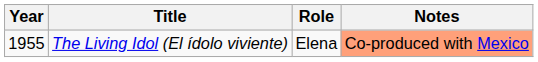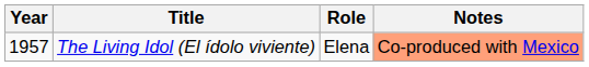 <table class="wikitable sortable">
 <tr>
 <th>Year</th>
 <th>Title</th>
 <th>Role</th>
 <th class="unsortable">Notes</th>
 </tr>
 <tr>
-<td>1955</td>
+<td>1957</td>
 <td><em><a href='#'>The Living Idol</a> (El ídolo viviente)</em></td>
 <td>Elena</td>
 <td style="background: lightsalmon;">Co-produced with <a href='#'>Mexico</a></td>
 </tr>
 </table>
